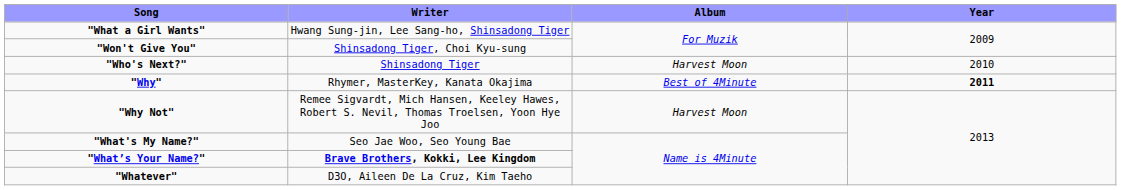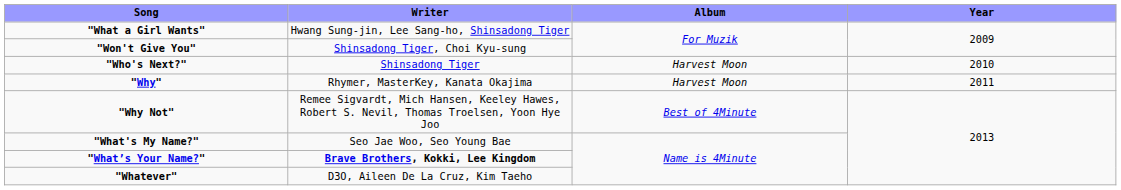 <table class="wikitable" style="margin:0.5em auto; clear:both; font-size:.9em; text-align:center; width:100%">
 <tr>
 <th width="500" style="background: #99F;">Song</th>
 <th width="500" style="background: #99F;">Writer</th>
 <th width="500" style="background: #99F;">Album</th>
 <th width="500" style="background: #99F;">Year</th>
 </tr>
 <tr>
 <td><strong>"What a Girl Wants"</strong></td>
 <td>Hwang Sung-jin, Lee Sang-ho, <a href='#'>Shinsadong Tiger</a></td>
 <td rowspan="2"><em><a href='#'>For Muzik</a></em></td>
 <td rowspan="2">2009</td>
 </tr>
 <tr>
 <td><strong>"Won't Give You"</strong></td>
 <td><a href='#'>Shinsadong Tiger</a>, Choi Kyu-sung</td>
 </tr>
 <tr>
 <td><strong>"Who's Next?"</strong></td>
 <td><a href='#'>Shinsadong Tiger</a></td>
 <td><em>Harvest Moon</em></td>
 <td>2010</td>
 </tr>
 <tr>
 <td><strong>"<a href='#'>Why</a>"</strong></td>
 <td>Rhymer, MasterKey, Kanata Okajima</td>
-<td><em><a href='#'>Best of 4Minute</a></em></td>
-<td><strong>2011</strong></td>
+<td><em>Harvest Moon</em></td>
+<td>2011</td>
 </tr>
 <tr>
 <td><strong>"Why Not"</strong></td>
 <td>Remee Sigvardt, Mich Hansen, Keeley Hawes, Robert S. Nevil, Thomas Troelsen, Yoon Hye Joo</td>
-<td><em>Harvest Moon</em></td>
+<td><em><a href='#'>Best of 4Minute</a></em></td>
 <td rowspan="4">2013</td>
 </tr>
 <tr>
 <td><strong>"What's My Name?"</strong></td>
 <td>Seo Jae Woo, Seo Young Bae</td>
 <td rowspan="3"><em><a href='#'>Name is 4Minute</a></em></td>
 </tr>
 <tr>
 <td><strong>"<a href='#'>What’s Your Name?</a>"</strong></td>
 <td><strong><a href='#'>Brave Brothers</a>, Kokki, Lee Kingdom</strong></td>
 </tr>
 <tr>
 <td><strong>"Whatever"</strong></td>
 <td>D3O, Aileen De La Cruz, Kim Taeho</td>
 </tr>
 </table>
